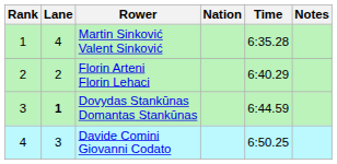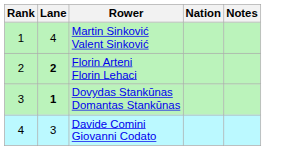 <table class="wikitable sortable" style="text-align:center">
 <tr>
 <th>Rank</th>
 <th>Lane</th>
 <th>Rower</th>
 <th>Nation</th>
-<th>Time</th>
 <th>Notes</th>
 </tr>
 <tr bgcolor=bbf3bb>
 <td>1</td>
 <td>4</td>
 <td align=left><a href='#'>Martin Sinković</a><br><a href='#'>Valent Sinković</a></td>
 <td align=left></td>
-<td>6:35.28</td>
 <td></td>
 </tr>
 <tr bgcolor=bbf3bb>
 <td>2</td>
-<td>2</td>
+<td><strong>2</strong></td>
 <td align=left><a href='#'>Florin Arteni</a><br><a href='#'>Florin Lehaci</a></td>
 <td align=left></td>
-<td>6:40.29</td>
 <td></td>
 </tr>
 <tr bgcolor=bbf3bb>
 <td>3</td>
 <td><strong>1</strong></td>
 <td align=left><a href='#'>Dovydas Stankūnas</a><br><a href='#'>Domantas Stankūnas</a></td>
 <td align=left></td>
-<td>6:44.59</td>
 <td></td>
 </tr>
 <tr bgcolor=bbf9ff>
 <td>4</td>
 <td>3</td>
 <td align=left><a href='#'>Davide Comini</a><br><a href='#'>Giovanni Codato</a></td>
 <td align=left></td>
-<td>6:50.25</td>
 <td></td>
 </tr>
 </table>
